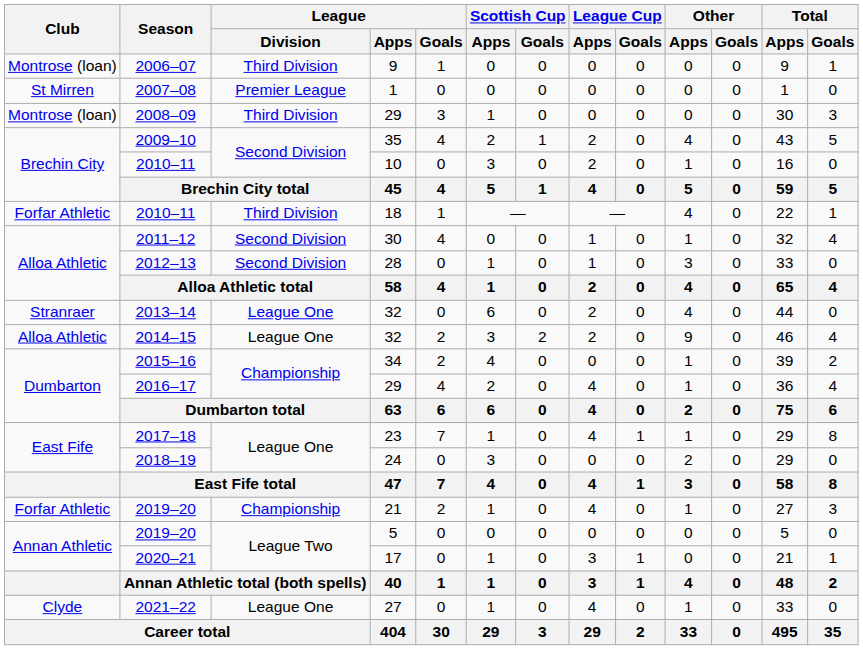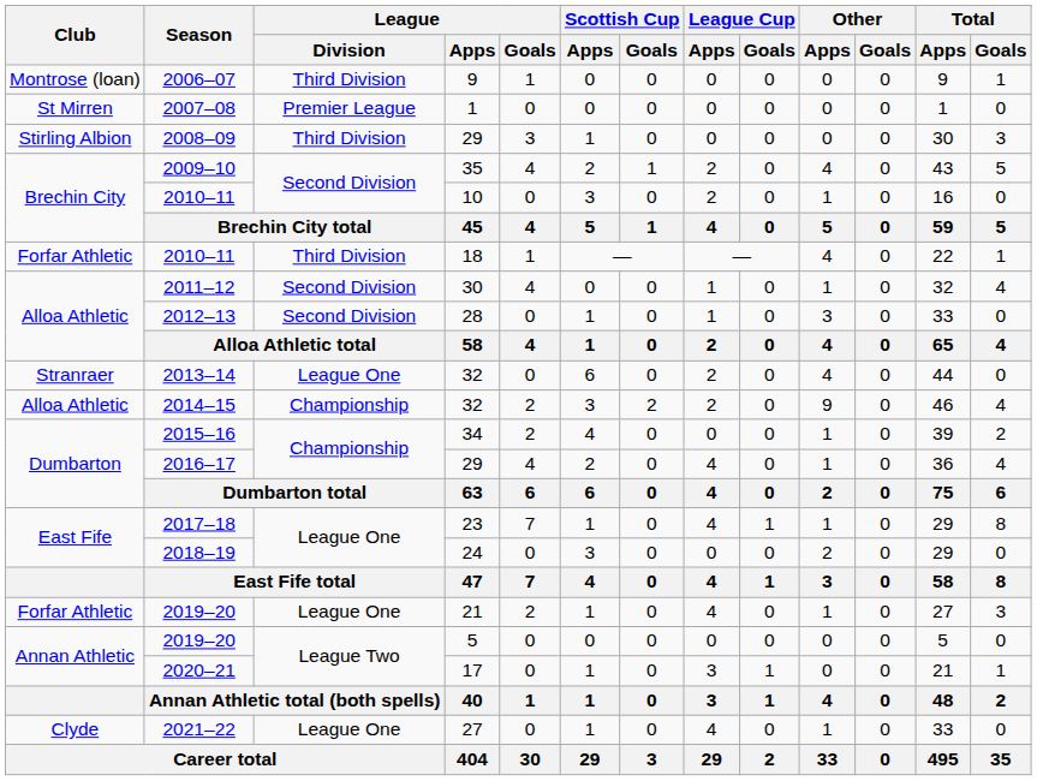 <table class="wikitable" style="text-align:center">
 <tr>
 <th rowspan="2">Club</th>
 <th rowspan="2">Season</th>
 <th colspan="3">League</th>
 <th colspan="2"><a href='#'>Scottish Cup</a></th>
 <th colspan="2"><a href='#'>League Cup</a></th>
 <th colspan="2">Other</th>
 <th colspan="2">Total</th>
 </tr>
 <tr>
 <th>Division</th>
 <th>Apps</th>
 <th>Goals</th>
 <th>Apps</th>
 <th>Goals</th>
 <th>Apps</th>
 <th>Goals</th>
 <th>Apps</th>
 <th>Goals</th>
 <th>Apps</th>
 <th>Goals</th>
 </tr>
 <tr>
 <td><a href='#'>Montrose</a> (loan)</td>
 <td><a href='#'>2006–07</a></td>
 <td><a href='#'>Third Division</a></td>
 <td>9</td>
 <td>1</td>
 <td>0</td>
 <td>0</td>
 <td>0</td>
 <td>0</td>
 <td>0</td>
 <td>0</td>
 <td>9</td>
 <td>1</td>
 </tr>
 <tr>
 <td><a href='#'>St Mirren</a></td>
 <td><a href='#'>2007–08</a></td>
 <td><a href='#'>Premier League</a></td>
 <td>1</td>
 <td>0</td>
 <td>0</td>
 <td>0</td>
 <td>0</td>
 <td>0</td>
 <td>0</td>
 <td>0</td>
 <td>1</td>
 <td>0</td>
 </tr>
 <tr>
-<td><a href='#'>Montrose</a> (loan)</td>
+<td><a href='#'>Stirling Albion</a></td>
 <td><a href='#'>2008–09</a></td>
 <td><a href='#'>Third Division</a></td>
 <td>29</td>
 <td>3</td>
 <td>1</td>
 <td>0</td>
 <td>0</td>
 <td>0</td>
 <td>0</td>
 <td>0</td>
 <td>30</td>
 <td>3</td>
 </tr>
 <tr>
 <td rowspan="3"><a href='#'>Brechin City</a></td>
 <td><a href='#'>2009–10</a></td>
 <td rowspan="2"><a href='#'>Second Division</a></td>
 <td>35</td>
 <td>4</td>
 <td>2</td>
 <td>1</td>
 <td>2</td>
 <td>0</td>
 <td>4</td>
 <td>0</td>
 <td>43</td>
 <td>5</td>
 </tr>
 <tr>
 <td><a href='#'>2010–11</a></td>
 <td>10</td>
 <td>0</td>
 <td>3</td>
 <td>0</td>
 <td>2</td>
 <td>0</td>
 <td>1</td>
 <td>0</td>
 <td>16</td>
 <td>0</td>
 </tr>
 <tr>
 <th colspan="2">Brechin City total</th>
 <th>45</th>
 <th>4</th>
 <th>5</th>
 <th>1</th>
 <th>4</th>
 <th>0</th>
 <th>5</th>
 <th>0</th>
 <th>59</th>
 <th>5</th>
 </tr>
 <tr>
 <td><a href='#'>Forfar Athletic</a></td>
 <td><a href='#'>2010–11</a></td>
 <td><a href='#'>Third Division</a></td>
 <td>18</td>
 <td>1</td>
 <td colspan="2">—</td>
 <td colspan="2">—</td>
 <td>4</td>
 <td>0</td>
 <td>22</td>
 <td>1</td>
 </tr>
 <tr>
 <td rowspan="3"><a href='#'>Alloa Athletic</a></td>
 <td><a href='#'>2011–12</a></td>
 <td><a href='#'>Second Division</a></td>
 <td>30</td>
 <td>4</td>
 <td>0</td>
 <td>0</td>
 <td>1</td>
 <td>0</td>
 <td>1</td>
 <td>0</td>
 <td>32</td>
 <td>4</td>
 </tr>
 <tr>
 <td><a href='#'>2012–13</a></td>
 <td><a href='#'>Second Division</a></td>
 <td>28</td>
 <td>0</td>
 <td>1</td>
 <td>0</td>
 <td>1</td>
 <td>0</td>
 <td>3</td>
 <td>0</td>
 <td>33</td>
 <td>0</td>
 </tr>
 <tr>
 <th colspan="2">Alloa Athletic total</th>
 <th>58</th>
 <th>4</th>
 <th>1</th>
 <th>0</th>
 <th>2</th>
 <th>0</th>
 <th>4</th>
 <th>0</th>
 <th>65</th>
 <th>4</th>
 </tr>
 <tr>
 <td><a href='#'>Stranraer</a></td>
 <td><a href='#'>2013–14</a></td>
 <td><a href='#'>League One</a></td>
 <td>32</td>
 <td>0</td>
 <td>6</td>
 <td>0</td>
 <td>2</td>
 <td>0</td>
 <td>4</td>
 <td>0</td>
 <td>44</td>
 <td>0</td>
 </tr>
 <tr>
 <td><a href='#'>Alloa Athletic</a></td>
 <td><a href='#'>2014–15</a></td>
-<td>League One</td>
+<td><a href='#'>Championship</a></td>
 <td>32</td>
 <td>2</td>
 <td>3</td>
 <td>2</td>
 <td>2</td>
 <td>0</td>
 <td>9</td>
 <td>0</td>
 <td>46</td>
 <td>4</td>
 </tr>
 <tr>
 <td rowspan="3"><a href='#'>Dumbarton</a></td>
 <td><a href='#'>2015–16</a></td>
 <td rowspan="2"><a href='#'>Championship</a></td>
 <td>34</td>
 <td>2</td>
 <td>4</td>
 <td>0</td>
 <td>0</td>
 <td>0</td>
 <td>1</td>
 <td>0</td>
 <td>39</td>
 <td>2</td>
 </tr>
 <tr>
 <td><a href='#'>2016–17</a></td>
 <td>29</td>
 <td>4</td>
 <td>2</td>
 <td>0</td>
 <td>4</td>
 <td>0</td>
 <td>1</td>
 <td>0</td>
 <td>36</td>
 <td>4</td>
 </tr>
 <tr>
 <th colspan="2">Dumbarton total</th>
 <th>63</th>
 <th>6</th>
 <th>6</th>
 <th>0</th>
 <th>4</th>
 <th>0</th>
 <th>2</th>
 <th>0</th>
 <th>75</th>
 <th>6</th>
 </tr>
 <tr>
 <td rowspan="2"><a href='#'>East Fife</a></td>
 <td><a href='#'>2017–18</a></td>
 <td rowspan="2">League One</td>
 <td>23</td>
 <td>7</td>
 <td>1</td>
 <td>0</td>
 <td>4</td>
 <td>1</td>
 <td>1</td>
 <td>0</td>
 <td>29</td>
 <td>8</td>
 </tr>
 <tr>
 <td><a href='#'>2018–19</a></td>
 <td>24</td>
 <td>0</td>
 <td>3</td>
 <td>0</td>
 <td>0</td>
 <td>0</td>
 <td>2</td>
 <td>0</td>
 <td>29</td>
 <td>0</td>
 </tr>
 <tr>
 <th></th>
 <th colspan="2">East Fife total</th>
 <th>47</th>
 <th>7</th>
 <th>4</th>
 <th>0</th>
 <th>4</th>
 <th>1</th>
 <th>3</th>
 <th>0</th>
 <th>58</th>
 <th>8</th>
 </tr>
 <tr>
 <td><a href='#'>Forfar Athletic</a></td>
 <td><a href='#'>2019–20</a></td>
-<td><a href='#'>Championship</a></td>
+<td>League One</td>
 <td>21</td>
 <td>2</td>
 <td>1</td>
 <td>0</td>
 <td>4</td>
 <td>0</td>
 <td>1</td>
 <td>0</td>
 <td>27</td>
 <td>3</td>
 </tr>
 <tr>
 <td rowspan="2"><a href='#'>Annan Athletic</a></td>
 <td><a href='#'>2019–20</a></td>
 <td rowspan="2">League Two</td>
 <td>5</td>
 <td>0</td>
 <td>0</td>
 <td>0</td>
 <td>0</td>
 <td>0</td>
 <td>0</td>
 <td>0</td>
 <td>5</td>
 <td>0</td>
 </tr>
 <tr>
 <td><a href='#'>2020–21</a></td>
 <td>17</td>
 <td>0</td>
 <td>1</td>
 <td>0</td>
 <td>3</td>
 <td>1</td>
 <td>0</td>
 <td>0</td>
 <td>21</td>
 <td>1</td>
 </tr>
 <tr>
 <th></th>
 <th colspan="2">Annan Athletic total (both spells)</th>
 <th>40</th>
 <th>1</th>
 <th>1</th>
 <th>0</th>
 <th>3</th>
 <th>1</th>
 <th>4</th>
 <th>0</th>
 <th>48</th>
 <th>2</th>
 </tr>
 <tr>
 <td><a href='#'>Clyde</a></td>
 <td><a href='#'>2021–22</a></td>
 <td>League One</td>
 <td>27</td>
 <td>0</td>
 <td>1</td>
 <td>0</td>
 <td>4</td>
 <td>0</td>
 <td>1</td>
 <td>0</td>
 <td>33</td>
 <td>0</td>
 </tr>
 <tr>
 <th colspan="3">Career total</th>
 <th>404</th>
 <th>30</th>
 <th>29</th>
 <th>3</th>
 <th>29</th>
 <th>2</th>
 <th>33</th>
 <th>0</th>
 <th>495</th>
 <th>35</th>
 </tr>
 </table>
